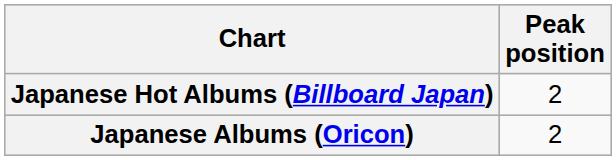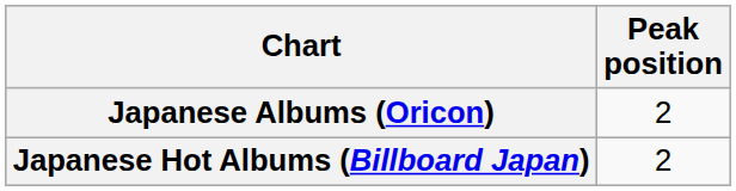 <table class="wikitable sortable plainrowheaders" style="text-align:center">
 <tr>
 <th scope="col">Chart</th>
 <th scope="col">Peak<br>position</th>
 </tr>
 <tr>
+<th scope="row">Japanese Albums (<a href='#'>Oricon</a>)</th>
+<td>2</td>
+</tr>
+<tr>
 <th scope="row">Japanese Hot Albums (<em><a href='#'>Billboard Japan</a></em>)</th>
 <td>2</td>
 </tr>
-<tr>
-<th scope="row">Japanese Albums (<a href='#'>Oricon</a>)</th>
-<td>2</td>
-</tr>
 </table>
